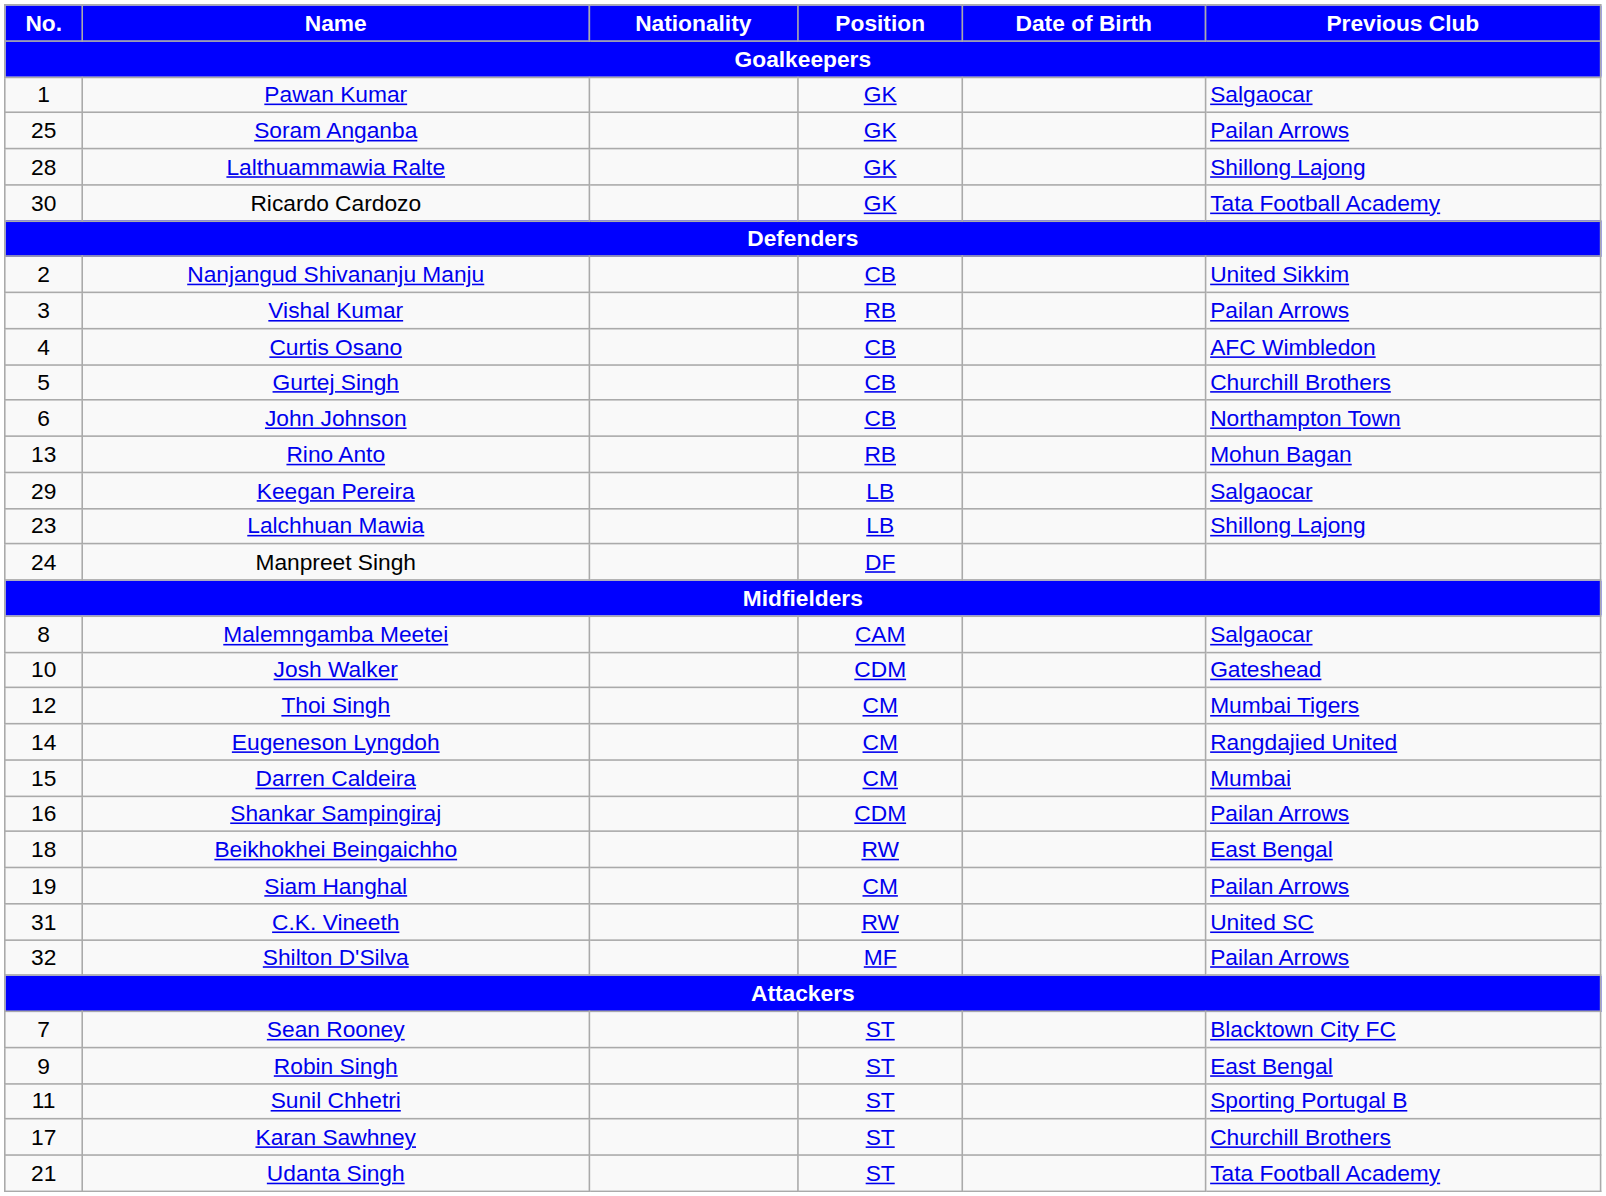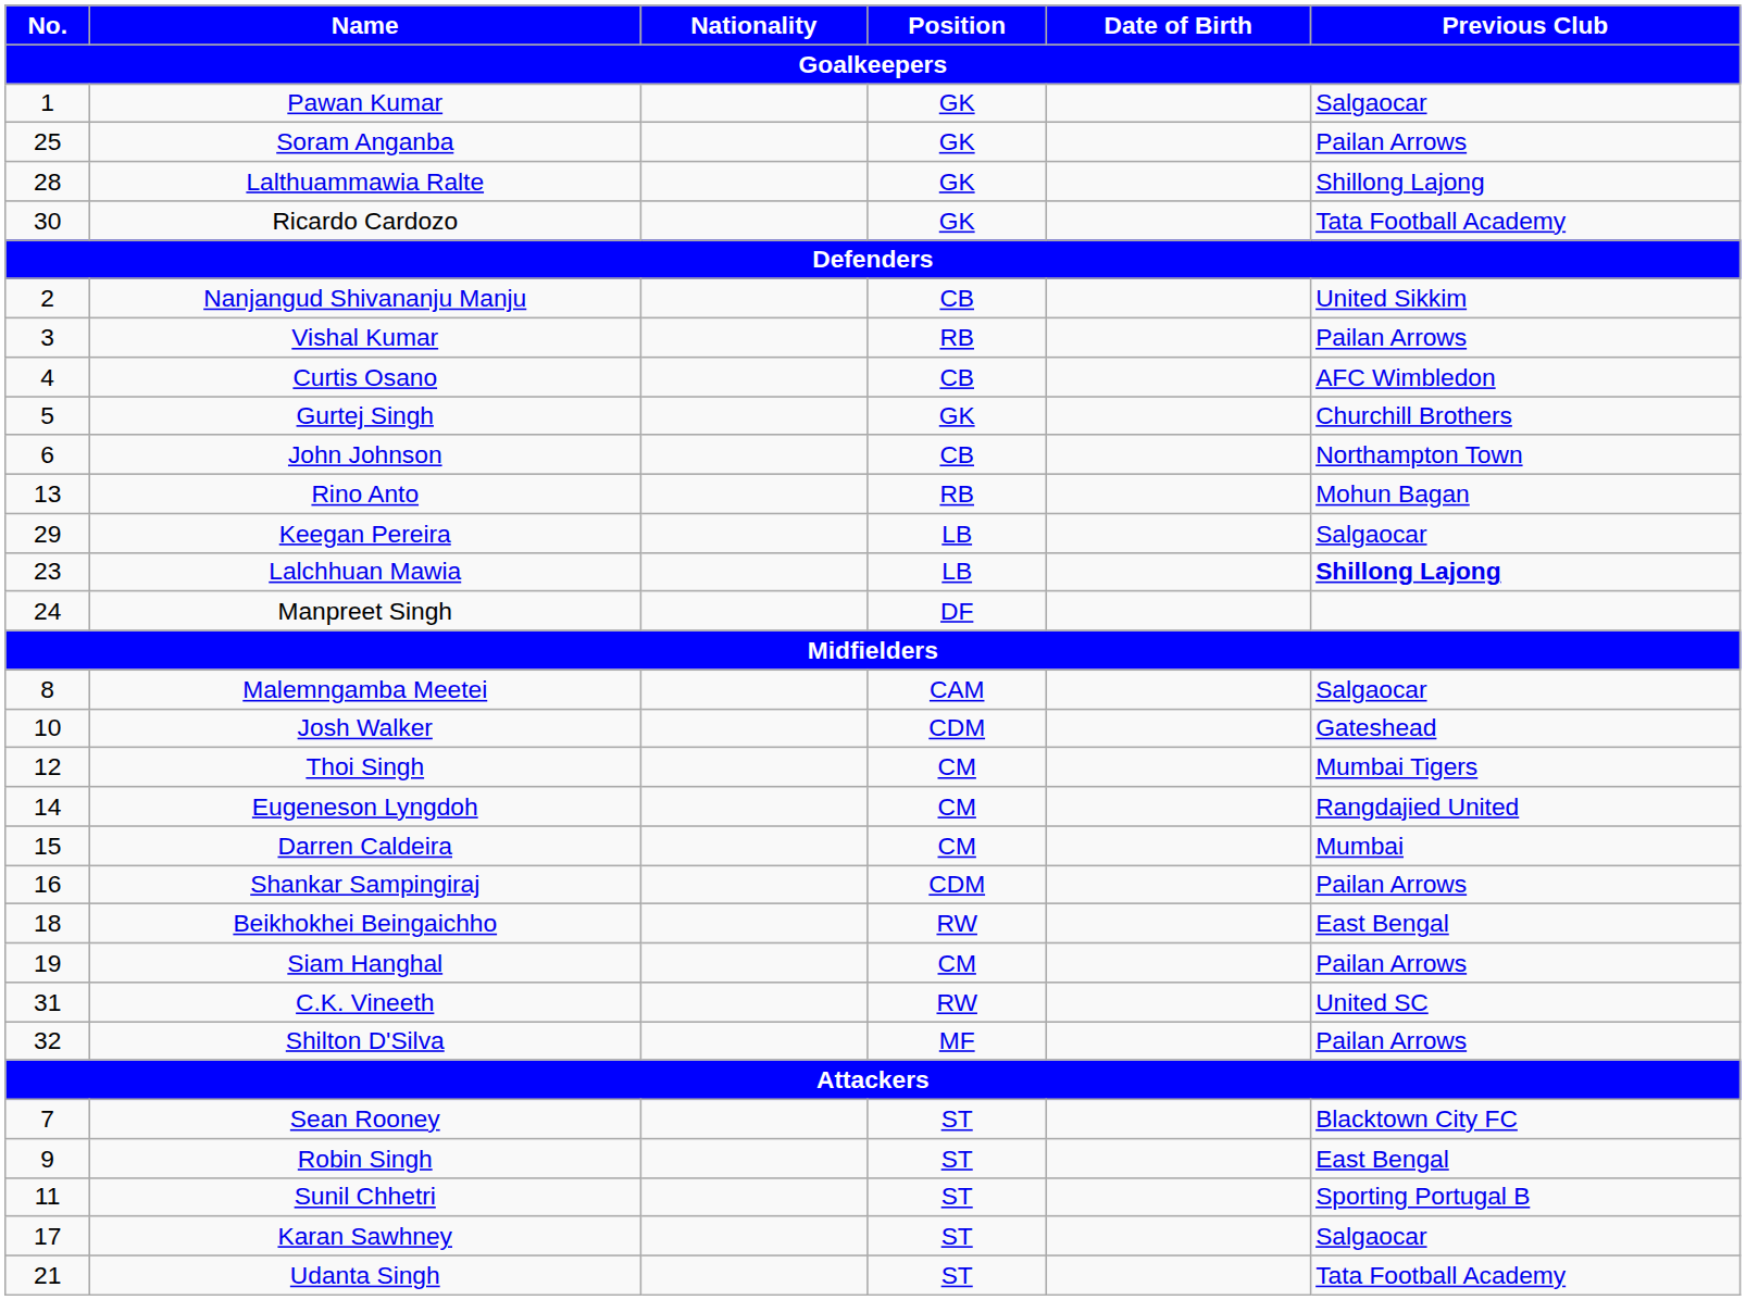 <table class="wikitable"  style="text-align:center; font-size:90%; width:80%;">
 <tr>
 <th style="background:#00f; color:white; text-align:center;">No.</th>
 <th style="background:#00f; color:white; text-align:center;">Name</th>
 <th style="background:#00f; color:white; text-align:center;">Nationality</th>
 <th style="background:#00f; color:white; text-align:center;">Position</th>
 <th style="background:#00f; color:white; text-align:center;">Date of Birth</th>
 <th style="background:#00f; color:white; text-align:center;">Previous Club</th>
 </tr>
 <tr>
 <th colspan=8 style="background:blue; color:white; text-align:center;">Goalkeepers</th>
 </tr>
 <tr>
 <td>1</td>
 <td><a href='#'>Pawan Kumar</a></td>
 <td></td>
 <td><a href='#'>GK</a></td>
 <td></td>
 <td align=left> <a href='#'>Salgaocar</a></td>
 </tr>
 <tr>
 <td>25</td>
 <td><a href='#'>Soram Anganba</a></td>
 <td></td>
 <td><a href='#'>GK</a></td>
 <td></td>
 <td align=left> <a href='#'>Pailan Arrows</a></td>
 </tr>
 <tr>
 <td>28</td>
 <td><a href='#'>Lalthuammawia Ralte</a></td>
 <td></td>
 <td><a href='#'>GK</a></td>
 <td></td>
 <td align=left> <a href='#'>Shillong Lajong</a></td>
 </tr>
 <tr>
 <td>30</td>
 <td>Ricardo Cardozo</td>
 <td></td>
 <td><a href='#'>GK</a></td>
 <td></td>
 <td align=left> <a href='#'>Tata Football Academy</a></td>
 </tr>
 <tr>
 <th colspan=8 style="background:blue; color:white; text-align:center;">Defenders</th>
 </tr>
 <tr>
 <td>2</td>
 <td><a href='#'>Nanjangud Shivananju Manju</a></td>
 <td></td>
 <td><a href='#'>CB</a></td>
 <td></td>
 <td align=left> <a href='#'>United Sikkim</a></td>
 </tr>
 <tr>
 <td>3</td>
 <td><a href='#'>Vishal Kumar</a></td>
 <td></td>
 <td><a href='#'>RB</a></td>
 <td></td>
 <td align=left> <a href='#'>Pailan Arrows</a></td>
 </tr>
 <tr>
 <td>4</td>
 <td><a href='#'>Curtis Osano</a></td>
 <td></td>
 <td><a href='#'>CB</a></td>
 <td></td>
 <td align=left> <a href='#'>AFC Wimbledon</a></td>
 </tr>
 <tr>
 <td>5</td>
 <td><a href='#'>Gurtej Singh</a></td>
 <td></td>
-<td><a href='#'>CB</a></td>
+<td><a href='#'>GK</a></td>
 <td></td>
 <td align=left> <a href='#'>Churchill Brothers</a></td>
 </tr>
 <tr>
 <td>6</td>
 <td><a href='#'>John Johnson</a></td>
 <td></td>
 <td><a href='#'>CB</a></td>
 <td></td>
 <td align=left> <a href='#'>Northampton Town</a></td>
 </tr>
 <tr>
 <td>13</td>
 <td><a href='#'>Rino Anto</a></td>
 <td></td>
 <td><a href='#'>RB</a></td>
 <td></td>
 <td align=left> <a href='#'>Mohun Bagan</a></td>
 </tr>
 <tr>
 <td>29</td>
 <td><a href='#'>Keegan Pereira</a></td>
 <td></td>
 <td><a href='#'>LB</a></td>
 <td></td>
 <td align=left> <a href='#'>Salgaocar</a></td>
 </tr>
 <tr>
 <td>23</td>
 <td><a href='#'>Lalchhuan Mawia</a></td>
 <td></td>
 <td><a href='#'>LB</a></td>
 <td></td>
-<td style="text-align:left;"> <a href='#'>Shillong Lajong</a></td>
+<td style="text-align:left;"><strong> <a href='#'>Shillong Lajong</a></strong></td>
 </tr>
 <tr>
 <td>24</td>
 <td>Manpreet Singh</td>
 <td></td>
 <td><a href='#'>DF</a></td>
 <td></td>
 <td align=left></td>
 </tr>
 <tr>
 <th colspan=8 style="background:blue; color:white; text-align:center;">Midfielders</th>
 </tr>
 <tr>
 <td>8</td>
 <td><a href='#'>Malemngamba Meetei</a></td>
 <td></td>
 <td><a href='#'>CAM</a></td>
 <td></td>
 <td align=left> <a href='#'>Salgaocar</a></td>
 </tr>
 <tr>
 <td>10</td>
 <td><a href='#'>Josh Walker</a></td>
 <td></td>
 <td><a href='#'>CDM</a></td>
 <td></td>
 <td align=left> <a href='#'>Gateshead</a></td>
 </tr>
 <tr>
 <td>12</td>
 <td><a href='#'>Thoi Singh</a></td>
 <td></td>
 <td><a href='#'>CM</a></td>
 <td></td>
 <td align=left> <a href='#'>Mumbai Tigers</a></td>
 </tr>
 <tr>
 <td>14</td>
 <td><a href='#'>Eugeneson Lyngdoh</a></td>
 <td></td>
 <td><a href='#'>CM</a></td>
 <td></td>
 <td align=left> <a href='#'>Rangdajied United</a></td>
 </tr>
 <tr>
 <td>15</td>
 <td><a href='#'>Darren Caldeira</a></td>
 <td></td>
 <td><a href='#'>CM</a></td>
 <td></td>
 <td align=left> <a href='#'>Mumbai</a></td>
 </tr>
 <tr>
 <td>16</td>
 <td><a href='#'>Shankar Sampingiraj</a></td>
 <td></td>
 <td><a href='#'>CDM</a></td>
 <td></td>
 <td align=left> <a href='#'>Pailan Arrows</a></td>
 </tr>
 <tr>
 <td>18</td>
 <td><a href='#'>Beikhokhei Beingaichho</a></td>
 <td></td>
 <td><a href='#'>RW</a></td>
 <td></td>
 <td align=left> <a href='#'>East Bengal</a></td>
 </tr>
 <tr>
 <td>19</td>
 <td><a href='#'>Siam Hanghal</a></td>
 <td></td>
 <td><a href='#'>CM</a></td>
 <td></td>
 <td align=left> <a href='#'>Pailan Arrows</a></td>
 </tr>
 <tr>
 <td>31</td>
 <td><a href='#'>C.K. Vineeth</a></td>
 <td></td>
 <td><a href='#'>RW</a></td>
 <td></td>
 <td align=left> <a href='#'>United SC</a></td>
 </tr>
 <tr>
 <td>32</td>
 <td><a href='#'>Shilton D'Silva</a></td>
 <td></td>
 <td><a href='#'>MF</a></td>
 <td></td>
 <td align=left> <a href='#'>Pailan Arrows</a></td>
 </tr>
 <tr>
 <th colspan=8 style="background:blue; color:white; text-align:center;">Attackers</th>
 </tr>
 <tr>
 <td>7</td>
 <td><a href='#'>Sean Rooney</a></td>
 <td></td>
 <td><a href='#'>ST</a></td>
 <td></td>
 <td align=left> <a href='#'>Blacktown City FC</a></td>
 </tr>
 <tr>
 <td>9</td>
 <td><a href='#'>Robin Singh</a></td>
 <td></td>
 <td><a href='#'>ST</a></td>
 <td></td>
 <td align=left> <a href='#'>East Bengal</a></td>
 </tr>
 <tr>
 <td>11</td>
 <td><a href='#'>Sunil Chhetri</a></td>
 <td></td>
 <td><a href='#'>ST</a></td>
 <td></td>
 <td align=left> <a href='#'>Sporting Portugal B</a></td>
 </tr>
 <tr>
 <td>17</td>
 <td><a href='#'>Karan Sawhney</a></td>
 <td></td>
 <td><a href='#'>ST</a></td>
 <td></td>
-<td align=left> <a href='#'>Churchill Brothers</a></td>
+<td align=left> <a href='#'>Salgaocar</a></td>
 </tr>
 <tr>
 <td>21</td>
 <td><a href='#'>Udanta Singh</a></td>
 <td></td>
 <td><a href='#'>ST</a></td>
 <td></td>
 <td align=left> <a href='#'>Tata Football Academy</a></td>
 </tr>
 </table>
